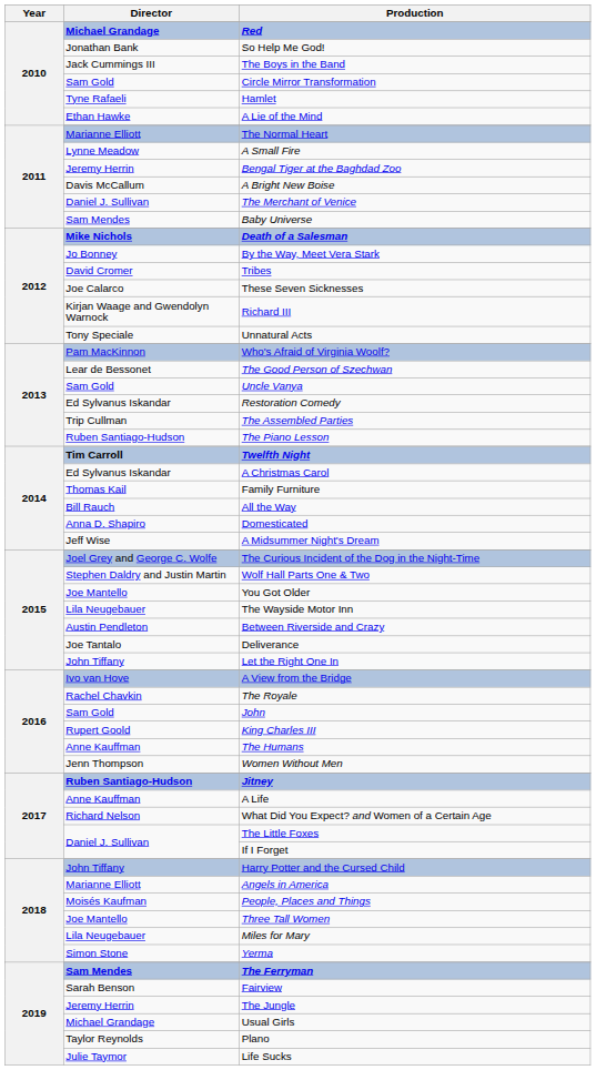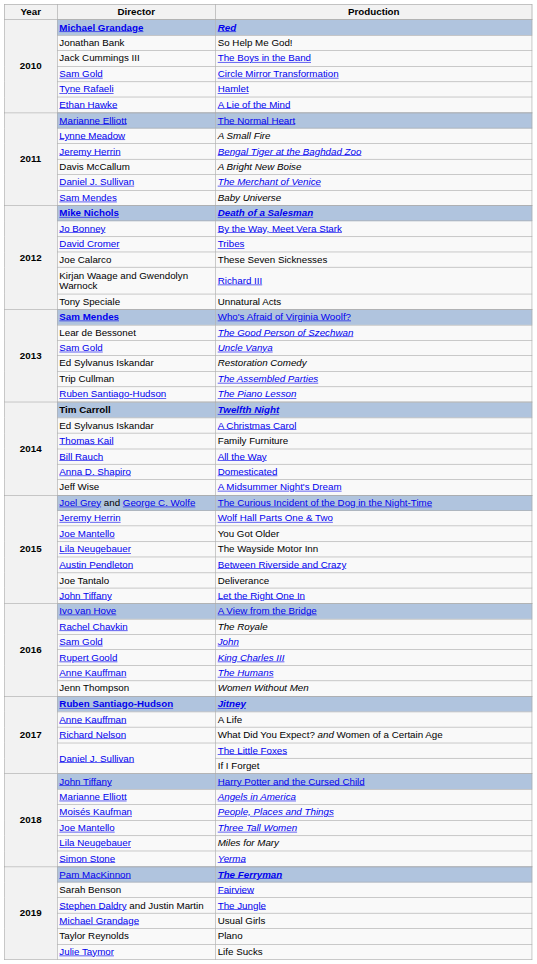 <table class="wikitable" style="width:98%;">
 <tr style="background:#bebebe;">
 <th style="width:10%;">Year</th>
 <th style="width:30%;">Director</th>
 <th style="width:60%;">Production</th>
 </tr>
 <tr>
 <th rowspan="7" align="center">2010</th>
 </tr>
 <tr style="background:#B0C4DE">
 <td><strong><a href='#'>Michael Grandage</a></strong></td>
 <td><strong><em><a href='#'>Red</a><em> <strong></td>
 </tr>
 <tr>
 <td>Jonathan Bank</td>
 <td></em>So Help Me God!<em></td>
 </tr>
 <tr>
 <td>Jack Cummings III</td>
 <td></em><a href='#'>The Boys in the Band</a><em></td>
 </tr>
 <tr>
 <td><a href='#'>Sam Gold</a></td>
 <td></em><a href='#'>Circle Mirror Transformation</a><em></td>
 </tr>
 <tr>
 <td><a href='#'>Tyne Rafaeli</a></td>
 <td></em><a href='#'>Hamlet</a><em></td>
 </tr>
 <tr>
 <td><a href='#'>Ethan Hawke</a></td>
 <td></em><a href='#'>A Lie of the Mind</a><em></td>
 </tr>
 <tr>
 <th rowspan="7" align="center">2011</th>
 </tr>
 <tr style="background:#B0C4DE">
 <td></strong><a href='#'>Marianne Elliott</a><strong></td>
 <td></em></strong><a href='#'>The Normal Heart</a></em> </strong></td>
 </tr>
 <tr>
 <td><a href='#'>Lynne Meadow</a></td>
 <td><em>A Small Fire</em></td>
 </tr>
 <tr>
 <td><a href='#'>Jeremy Herrin</a></td>
 <td><em><a href='#'>Bengal Tiger at the Baghdad Zoo</a></em></td>
 </tr>
 <tr>
 <td>Davis McCallum</td>
 <td><em>A Bright New Boise</em></td>
 </tr>
 <tr>
 <td><a href='#'>Daniel J. Sullivan</a></td>
 <td><em><a href='#'>The Merchant of Venice</a></em></td>
 </tr>
 <tr>
 <td><a href='#'>Sam Mendes</a></td>
 <td><em>Baby Universe</em></td>
 </tr>
 <tr>
 <th rowspan="7" align="center">2012</th>
 </tr>
 <tr style="background:#B0C4DE">
 <td><strong><a href='#'>Mike Nichols</a></strong></td>
 <td><strong><em><a href='#'>Death of a Salesman</a><em> <strong></td>
 </tr>
 <tr>
 <td><a href='#'>Jo Bonney</a></td>
 <td></em><a href='#'>By the Way, Meet Vera Stark</a><em></td>
 </tr>
 <tr>
 <td><a href='#'>David Cromer</a></td>
 <td></em><a href='#'>Tribes</a><em></td>
 </tr>
 <tr>
 <td>Joe Calarco</td>
 <td></em>These Seven Sicknesses<em></td>
 </tr>
 <tr>
 <td>Kirjan Waage and Gwendolyn Warnock</td>
 <td></em><a href='#'>Richard III</a><em></td>
 </tr>
 <tr>
 <td>Tony Speciale</td>
 <td></em>Unnatural Acts<em></td>
 </tr>
 <tr>
 <th rowspan="7" align="center">2013</th>
 </tr>
 <tr style="background:#B0C4DE">
-<td></strong><a href='#'>Pam MacKinnon</a><strong></td>
+<td><strong><a href='#'>Sam Mendes</a></strong></td>
 <td></em></strong><a href='#'>Who's Afraid of Virginia Woolf?</a></em> </strong></td>
 </tr>
 <tr>
 <td>Lear de Bessonet</td>
 <td><em><a href='#'>The Good Person of Szechwan</a></em></td>
 </tr>
 <tr>
 <td><a href='#'>Sam Gold</a></td>
 <td><em><a href='#'>Uncle Vanya</a></em></td>
 </tr>
 <tr>
 <td>Ed Sylvanus Iskandar</td>
 <td><em>Restoration Comedy</em></td>
 </tr>
 <tr>
 <td>Trip Cullman</td>
 <td><em><a href='#'>The Assembled Parties</a></em></td>
 </tr>
 <tr>
 <td><a href='#'>Ruben Santiago-Hudson</a></td>
 <td><em><a href='#'>The Piano Lesson</a></em></td>
 </tr>
 <tr>
 <th rowspan="7" align="center">2014</th>
 </tr>
 <tr style="background:#B0C4DE">
 <td><strong>Tim Carroll</strong></td>
 <td><strong><em><a href='#'>Twelfth Night</a><em> <strong></td>
 </tr>
 <tr>
 <td>Ed Sylvanus Iskandar</td>
 <td></em><a href='#'>A Christmas Carol</a><em></td>
 </tr>
 <tr>
 <td><a href='#'>Thomas Kail</a></td>
 <td></em>Family Furniture<em></td>
 </tr>
 <tr>
 <td><a href='#'>Bill Rauch</a></td>
 <td></em><a href='#'>All the Way</a><em></td>
 </tr>
 <tr>
 <td><a href='#'>Anna D. Shapiro</a></td>
 <td></em><a href='#'>Domesticated</a><em></td>
 </tr>
 <tr>
 <td>Jeff Wise</td>
 <td></em><a href='#'>A Midsummer Night's Dream</a><em></td>
 </tr>
 <tr>
 <th rowspan="8" align="center">2015</th>
 </tr>
 <tr style="background:#B0C4DE">
 <td></strong><a href='#'>Joel Grey</a> and <a href='#'>George C. Wolfe</a><strong></td>
 <td></em></strong><a href='#'>The Curious Incident of the Dog in the Night-Time</a> <strong><em></td>
 </tr>
 <tr>
-<td><a href='#'>Stephen Daldry</a> and Justin Martin</td>
+<td><a href='#'>Jeremy Herrin</a></td>
 <td></em><a href='#'>Wolf Hall Parts One & Two</a><em></td>
 </tr>
 <tr>
 <td><a href='#'>Joe Mantello</a></td>
 <td></em>You Got Older<em></td>
 </tr>
 <tr>
 <td><a href='#'>Lila Neugebauer</a></td>
 <td></em>The Wayside Motor Inn<em></td>
 </tr>
 <tr>
 <td><a href='#'>Austin Pendleton</a></td>
 <td></em><a href='#'>Between Riverside and Crazy</a><em></td>
 </tr>
 <tr>
 <td>Joe Tantalo</td>
 <td></em>Deliverance<em></td>
 </tr>
 <tr>
 <td><a href='#'>John Tiffany</a></td>
 <td></em><a href='#'>Let the Right One In</a><em></td>
 </tr>
 <tr>
 <th rowspan="7" align="center">2016</th>
 </tr>
 <tr style="background:#B0C4DE">
 <td></strong><a href='#'>Ivo van Hove</a><strong></td>
 <td></em></strong><a href='#'>A View from the Bridge</a></em> </strong></td>
 </tr>
 <tr>
 <td><a href='#'>Rachel Chavkin</a></td>
 <td><em>The Royale</em></td>
 </tr>
 <tr>
 <td><a href='#'>Sam Gold</a></td>
 <td><em><a href='#'>John</a></em></td>
 </tr>
 <tr>
 <td><a href='#'>Rupert Goold</a></td>
 <td><em><a href='#'>King Charles III</a></em></td>
 </tr>
 <tr>
 <td><a href='#'>Anne Kauffman</a></td>
 <td><em><a href='#'>The Humans</a></em></td>
 </tr>
 <tr>
 <td>Jenn Thompson</td>
 <td><em>Women Without Men</em></td>
 </tr>
 <tr>
 <th rowspan="6">2017</th>
 </tr>
 <tr style="background:#B0C4DE">
 <td><strong><a href='#'>Ruben Santiago-Hudson</a></strong></td>
 <td><strong><em><a href='#'>Jitney</a><em> <strong></td>
 </tr>
 <tr>
 <td><a href='#'>Anne Kauffman</a></td>
 <td></em>A Life<em></td>
 </tr>
 <tr>
 <td><a href='#'>Richard Nelson</a></td>
 <td></em>What Did You Expect?<em> and </em>Women of a Certain Age<em></td>
 </tr>
 <tr>
 <td rowspan="2"><a href='#'>Daniel J. Sullivan</a></td>
 <td></em><a href='#'>The Little Foxes</a><em></td>
 </tr>
 <tr>
 <td></em>If I Forget<em></td>
 </tr>
 <tr>
 <th rowspan="7">2018</th>
 </tr>
 <tr style="background:#B0C4DE">
 <td></strong><a href='#'>John Tiffany</a><strong></td>
 <td></em></strong><a href='#'>Harry Potter and the Cursed Child</a></em> </strong></td>
 </tr>
 <tr>
 <td><a href='#'>Marianne Elliott</a></td>
 <td><em><a href='#'>Angels in America</a></em></td>
 </tr>
 <tr>
 <td><a href='#'>Moisés Kaufman</a></td>
 <td><em><a href='#'>People, Places and Things</a></em></td>
 </tr>
 <tr>
 <td><a href='#'>Joe Mantello</a></td>
 <td><em><a href='#'>Three Tall Women</a></em></td>
 </tr>
 <tr>
 <td><a href='#'>Lila Neugebauer</a></td>
 <td><em>Miles for Mary</em></td>
 </tr>
 <tr>
 <td><a href='#'>Simon Stone</a></td>
 <td><em><a href='#'>Yerma</a></em></td>
 </tr>
 <tr>
 <th rowspan="7">2019</th>
 </tr>
 <tr style="background:#B0C4DE">
-<td><strong><a href='#'>Sam Mendes</a></strong></td>
+<td></strong><a href='#'>Pam MacKinnon</a><strong></td>
 <td><strong><em><a href='#'>The Ferryman</a><em> <strong></td>
 </tr>
 <tr>
 <td>Sarah Benson</td>
 <td></em><a href='#'>Fairview</a><em></td>
 </tr>
 <tr>
-<td><a href='#'>Jeremy Herrin</a></td>
+<td><a href='#'>Stephen Daldry</a> and Justin Martin</td>
 <td></em><a href='#'>The Jungle</a><em></td>
 </tr>
 <tr>
 <td><a href='#'>Michael Grandage</a></td>
 <td></em>Usual Girls<em></td>
 </tr>
 <tr>
 <td>Taylor Reynolds</td>
 <td></em>Plano<em></td>
 </tr>
 <tr>
 <td><a href='#'>Julie Taymor</a></td>
 <td></em>Life Sucks<em></td>
 </tr>
 </table>
